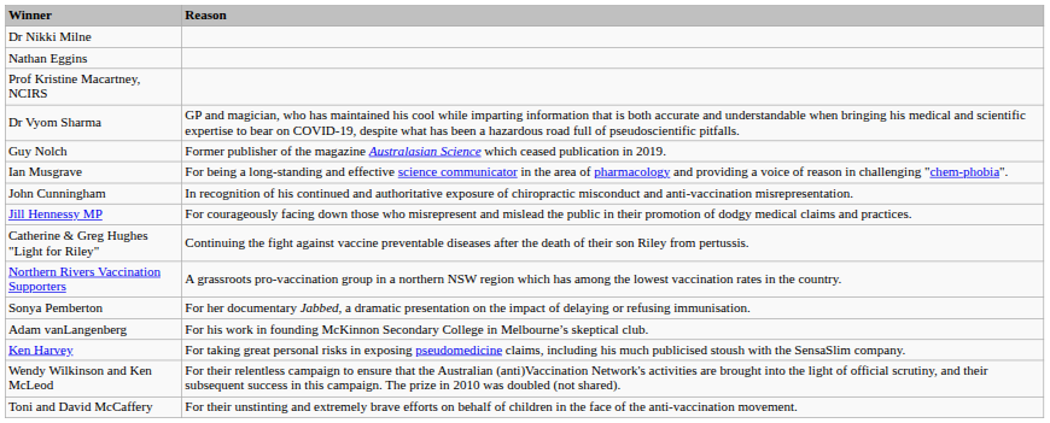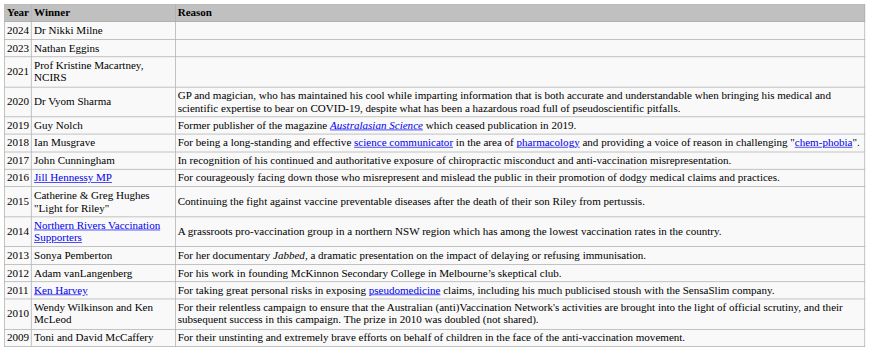 <table class="wikitable">
 <tr style="background:silver;">
+<td><strong>Year</strong></td>
 <td><strong>Winner</strong></td>
 <td><strong>Reason</strong></td>
 </tr>
 <tr>
+<td>2024</td>
 <td>Dr Nikki Milne</td>
 <td></td>
 </tr>
 <tr>
+<td>2023</td>
 <td>Nathan Eggins</td>
 <td></td>
 </tr>
 <tr>
+<td>2021</td>
 <td>Prof Kristine Macartney, NCIRS</td>
 <td></td>
 </tr>
 <tr>
+<td>2020</td>
 <td>Dr Vyom Sharma</td>
 <td>GP and magician, who has maintained his cool while imparting information that is both accurate and understandable when bringing his medical and scientific expertise to bear on COVID-19, despite what has been a hazardous road full of pseudoscientific pitfalls.</td>
 </tr>
 <tr>
+<td>2019</td>
 <td>Guy Nolch</td>
 <td>Former publisher of the magazine <em><a href='#'>Australasian Science</a></em> which ceased publication in 2019.</td>
 </tr>
 <tr>
+<td>2018</td>
 <td>Ian Musgrave</td>
 <td>For being a long-standing and effective <a href='#'>science communicator</a> in the area of <a href='#'>pharmacology</a> and providing a voice of reason in challenging "<a href='#'>chem-phobia</a>".</td>
 </tr>
 <tr>
+<td>2017</td>
 <td>John Cunningham</td>
 <td>In recognition of his continued and authoritative exposure of chiropractic misconduct and anti-vaccination misrepresentation.</td>
 </tr>
 <tr>
+<td>2016</td>
 <td><a href='#'>Jill Hennessy MP</a></td>
 <td>For courageously facing down those who misrepresent and mislead the public in their promotion of dodgy medical claims and practices.</td>
 </tr>
 <tr>
+<td>2015</td>
 <td>Catherine & Greg Hughes "Light for Riley"</td>
 <td>Continuing the fight against vaccine preventable diseases after the death of their son Riley from pertussis.</td>
 </tr>
 <tr>
+<td>2014</td>
 <td><a href='#'>Northern Rivers Vaccination Supporters</a></td>
 <td>A grassroots pro-vaccination group in a northern NSW region which has among the lowest vaccination rates in the country.</td>
 </tr>
 <tr>
+<td>2013</td>
 <td>Sonya Pemberton</td>
 <td>For her documentary <em>Jabbed</em>, a dramatic presentation on the impact of delaying or refusing immunisation.</td>
 </tr>
 <tr>
+<td>2012</td>
 <td>Adam vanLangenberg</td>
 <td>For his work in founding McKinnon Secondary College in Melbourne’s skeptical club.</td>
 </tr>
 <tr>
+<td>2011</td>
 <td><a href='#'>Ken Harvey</a></td>
 <td>For taking great personal risks in exposing <a href='#'>pseudomedicine</a> claims, including his much publicised stoush with the SensaSlim company.</td>
 </tr>
 <tr>
+<td>2010</td>
 <td>Wendy Wilkinson and Ken McLeod</td>
 <td>For their relentless campaign to ensure that the Australian (anti)Vaccination Network's activities are brought into the light of official scrutiny, and their subsequent success in this campaign. The prize in 2010 was doubled (not shared).</td>
 </tr>
 <tr>
+<td>2009</td>
 <td>Toni and David McCaffery</td>
 <td>For their unstinting and extremely brave efforts on behalf of children in the face of the anti-vaccination movement.</td>
 </tr>
 </table>
